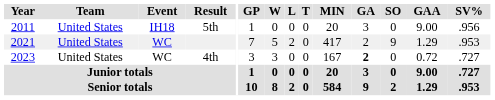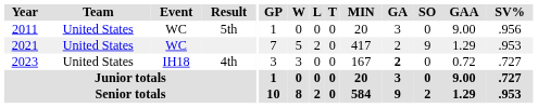 <table border="0" cellpadding="1" cellspacing="0" ID="Table3" style="text-align:center; width:40em">
 <tr bgcolor="#e0e0e0">
 <th>Year</th>
 <th>Team</th>
 <th>Event</th>
 <th>Result</th>
 <th rowspan="99" bgcolor="#ffffff"></th>
 <th>GP</th>
 <th>W</th>
 <th>L</th>
 <th>T</th>
 <th>MIN</th>
 <th>GA</th>
 <th>SO</th>
 <th>GAA</th>
 <th>SV%</th>
 </tr>
 <tr>
 <td><a href='#'>2011</a></td>
 <td><a href='#'>United States</a></td>
-<td><a href='#'>IH18</a></td>
+<td>WC</td>
 <td>5th</td>
 <td>1</td>
 <td>0</td>
 <td>0</td>
 <td>0</td>
 <td>20</td>
 <td>3</td>
 <td>0</td>
 <td>9.00</td>
 <td>.956</td>
 </tr>
 <tr bgcolor="#f0f0f0">
 <td><a href='#'>2021</a></td>
 <td><a href='#'>United States</a></td>
 <td><a href='#'>WC</a></td>
 <td></td>
 <td>7</td>
 <td>5</td>
 <td>2</td>
 <td>0</td>
 <td>417</td>
 <td>2</td>
 <td>9</td>
 <td>1.29</td>
 <td>.953</td>
 </tr>
 <tr>
 <td><a href='#'>2023</a></td>
 <td>United States</td>
-<td>WC</td>
+<td><a href='#'>IH18</a></td>
 <td>4th</td>
 <td>3</td>
 <td>3</td>
 <td>0</td>
 <td>0</td>
 <td>167</td>
 <td><strong>2</strong></td>
 <td>0</td>
 <td>0.72</td>
 <td>.727</td>
 </tr>
 <tr bgcolor="#e0e0e0">
 <th colspan="4">Junior totals</th>
 <th>1</th>
 <th>0</th>
 <th>0</th>
 <th>0</th>
 <th>20</th>
 <th>3</th>
 <th>0</th>
 <th>9.00</th>
 <th>.727</th>
 </tr>
 <tr bgcolor="#e0e0e0">
 <th colspan="4">Senior totals</th>
 <th>10</th>
 <th>8</th>
 <th>2</th>
 <th>0</th>
 <th>584</th>
 <th>9</th>
 <th>2</th>
 <th>1.29</th>
 <th>.953</th>
 </tr>
 </table>
